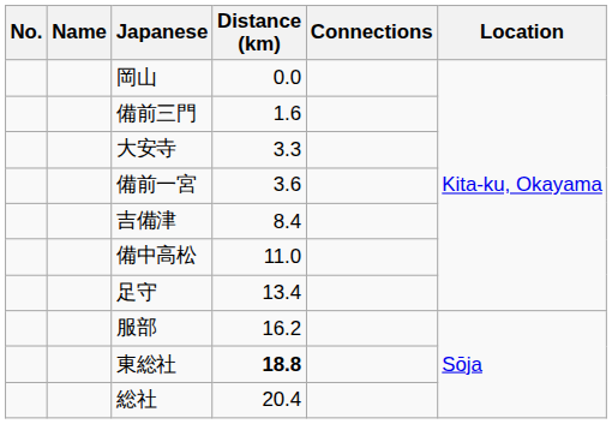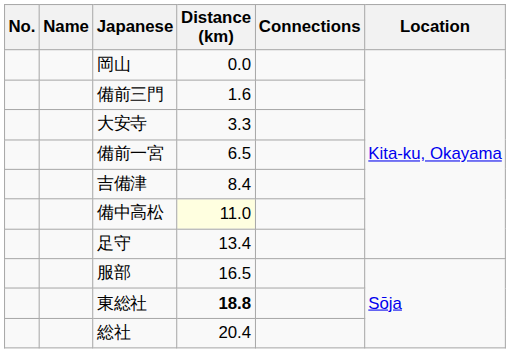 <table class="wikitable">
 <tr>
 <th>No.</th>
 <th>Name</th>
 <th>Japanese</th>
 <th>Distance<br>(km)</th>
 <th>Connections</th>
 <th>Location</th>
 </tr>
 <tr>
 <td></td>
 <td></td>
 <td>岡山</td>
 <td style="text-align: right;">0.0</td>
 <td></td>
 <td rowspan="7"><a href='#'>Kita-ku, Okayama</a></td>
 </tr>
 <tr>
 <td></td>
 <td></td>
 <td>備前三門</td>
 <td style="text-align: right;">1.6</td>
 <td> </td>
 </tr>
 <tr>
 <td></td>
 <td></td>
 <td>大安寺</td>
 <td style="text-align: right;">3.3</td>
 <td> </td>
 </tr>
 <tr>
 <td></td>
 <td></td>
 <td>備前一宮</td>
-<td style="text-align: right;">3.6</td>
+<td style="text-align: right;">6.5</td>
 <td> </td>
 </tr>
 <tr>
 <td></td>
 <td></td>
 <td>吉備津</td>
 <td style="text-align: right;">8.4</td>
 <td> </td>
 </tr>
 <tr>
 <td></td>
 <td></td>
 <td>備中高松</td>
-<td style="text-align: right;">11.0</td>
+<td style="background: lightyellow; text-align: right;">11.0</td>
 <td> </td>
 </tr>
 <tr>
 <td></td>
 <td></td>
 <td>足守</td>
 <td style="text-align: right;">13.4</td>
 <td> </td>
 </tr>
 <tr>
 <td></td>
 <td></td>
 <td>服部</td>
-<td style="text-align: right;">16.2</td>
+<td style="text-align: right;">16.5</td>
 <td> </td>
 <td rowspan="3"><a href='#'>Sōja</a></td>
 </tr>
 <tr>
 <td></td>
 <td></td>
 <td>東総社</td>
 <td style="text-align: right;"><strong>18.8</strong></td>
 <td> </td>
 </tr>
 <tr>
 <td></td>
 <td></td>
 <td>総社</td>
 <td style="text-align: right;">20.4</td>
 <td></td>
 </tr>
 </table>
